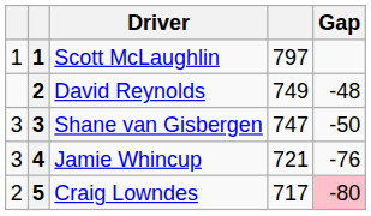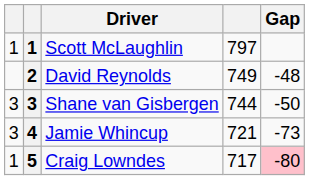 <table class="wikitable" style="font-size: 95%;">
 <tr>
 <th></th>
 <th></th>
 <th>Driver</th>
 <th></th>
 <th>Gap</th>
 </tr>
 <tr>
 <td align="left"> 1</td>
 <th>1</th>
 <td> <a href='#'>Scott McLaughlin</a></td>
 <td align="right">797</td>
 <td align="right"></td>
 </tr>
 <tr>
 <td align="left"></td>
 <th>2</th>
 <td> <a href='#'>David Reynolds</a></td>
 <td align="right">749</td>
 <td align="right">-48</td>
 </tr>
 <tr>
 <td align="left"> 3</td>
 <th>3</th>
 <td> <a href='#'>Shane van Gisbergen</a></td>
-<td align="right">747</td>
+<td align="right">744</td>
 <td align="right">-50</td>
 </tr>
 <tr>
 <td align="left"> 3</td>
 <th>4</th>
 <td> <a href='#'>Jamie Whincup</a></td>
 <td align="right">721</td>
-<td align="right">-76</td>
+<td align="right">-73</td>
 </tr>
 <tr>
-<td align="left"> 2</td>
+<td align="left"> 1</td>
 <th>5</th>
 <td> <a href='#'>Craig Lowndes</a></td>
 <td align="right">717</td>
 <td align="right" style="background: pink;">-80</td>
 </tr>
 </table>
